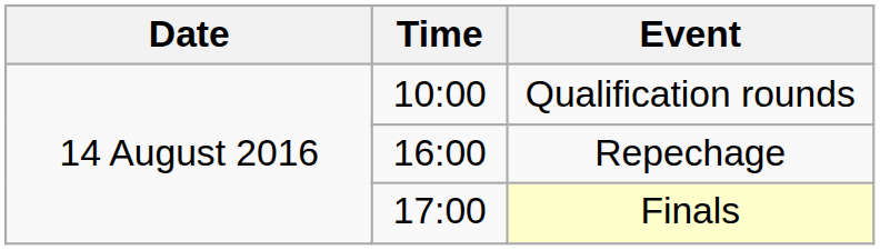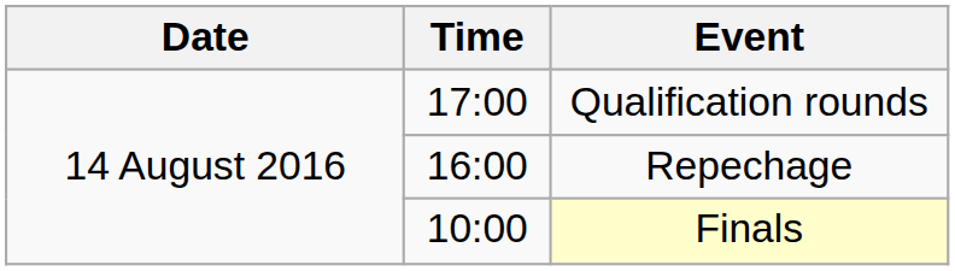 <table class = "wikitable" style="text-align:center;">
 <tr>
 <th width=150>Date</th>
 <th width=50>Time</th>
 <th width=150>Event</th>
 </tr>
 <tr>
 <td rowspan=3>14 August 2016</td>
-<td>10:00</td>
+<td>17:00</td>
 <td>Qualification rounds</td>
 </tr>
 <tr>
 <td>16:00</td>
 <td>Repechage</td>
 </tr>
 <tr>
-<td>17:00</td>
+<td>10:00</td>
 <td bgcolor=ffffcc>Finals</td>
 </tr>
 </table>
